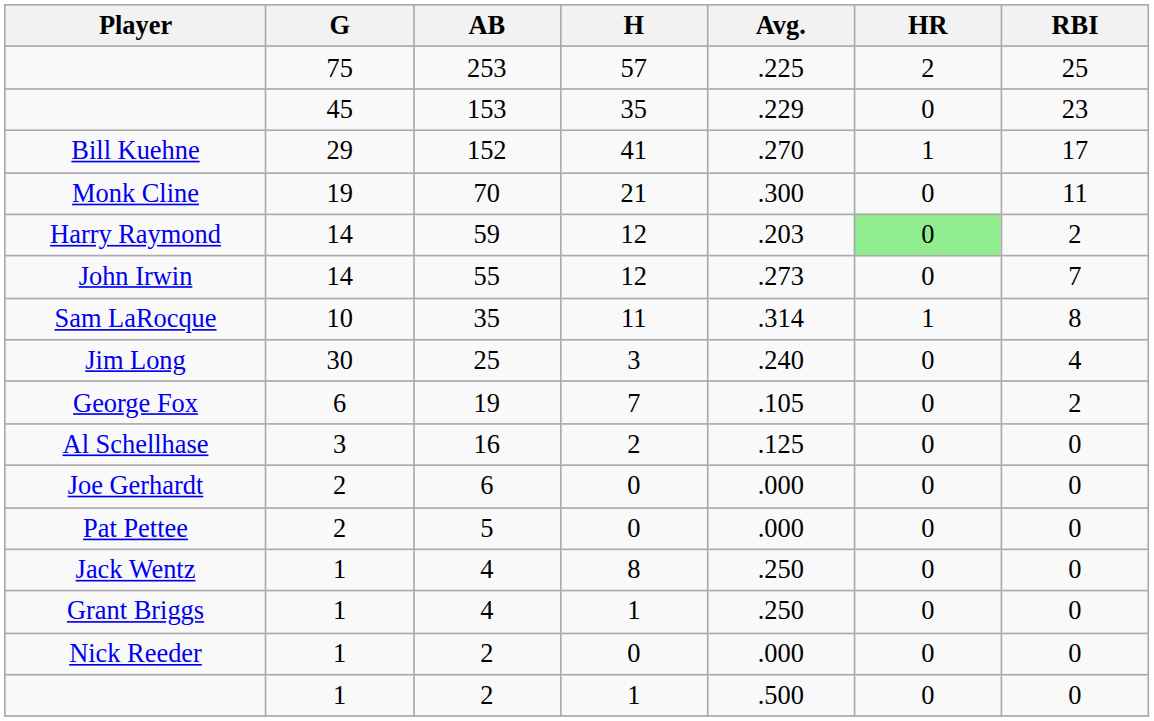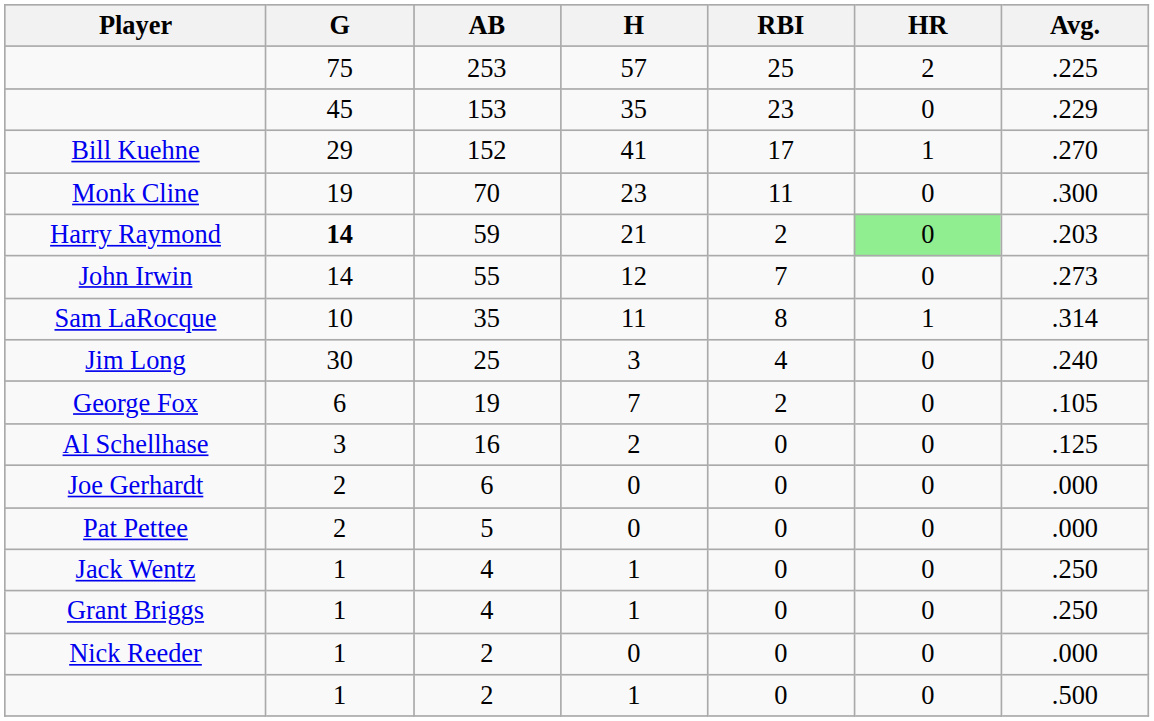 <table class="wikitable sortable">
 <tr>
 <th bgcolor="#DDDDFF" width="16%">Player</th>
 <th bgcolor="#DDDDFF" width="9%">G</th>
 <th bgcolor="#DDDDFF" width="9%">AB</th>
 <th bgcolor="#DDDDFF" width="9%">H</th>
+<th bgcolor="#DDDDFF" width="9%">RBI</th>
+<th bgcolor="#DDDDFF" width="9%">HR</th>
 <th bgcolor="#DDDDFF" width="9%">Avg.</th>
-<th bgcolor="#DDDDFF" width="9%">HR</th>
-<th bgcolor="#DDDDFF" width="9%">RBI</th>
 </tr>
 <tr align="center">
 <td></td>
 <td>75</td>
 <td>253</td>
 <td>57</td>
+<td>25</td>
+<td>2</td>
 <td>.225</td>
-<td>2</td>
-<td>25</td>
 </tr>
 <tr align="center">
 <td></td>
 <td>45</td>
 <td>153</td>
 <td>35</td>
+<td>23</td>
+<td>0</td>
 <td>.229</td>
-<td>0</td>
-<td>23</td>
 </tr>
 <tr align="center">
 <td><a href='#'>Bill Kuehne</a></td>
 <td>29</td>
 <td>152</td>
 <td>41</td>
+<td>17</td>
+<td>1</td>
 <td>.270</td>
-<td>1</td>
-<td>17</td>
 </tr>
 <tr align=center>
 <td><a href='#'>Monk Cline</a></td>
 <td>19</td>
 <td>70</td>
-<td>21</td>
+<td>23</td>
+<td>11</td>
+<td>0</td>
 <td>.300</td>
-<td>0</td>
-<td>11</td>
 </tr>
 <tr align=center>
 <td><a href='#'>Harry Raymond</a></td>
-<td>14</td>
+<td><strong>14</strong></td>
 <td>59</td>
-<td>12</td>
+<td>21</td>
+<td>2</td>
+<td style="background: lightgreen;">0</td>
 <td>.203</td>
-<td style="background: lightgreen;">0</td>
-<td>2</td>
 </tr>
 <tr align=center>
 <td><a href='#'>John Irwin</a></td>
 <td>14</td>
 <td>55</td>
 <td>12</td>
+<td>7</td>
+<td>0</td>
 <td>.273</td>
-<td>0</td>
-<td>7</td>
 </tr>
 <tr align=center>
 <td><a href='#'>Sam LaRocque</a></td>
 <td>10</td>
 <td>35</td>
 <td>11</td>
+<td>8</td>
+<td>1</td>
 <td>.314</td>
-<td>1</td>
-<td>8</td>
 </tr>
 <tr align=center>
 <td><a href='#'>Jim Long</a></td>
 <td>30</td>
 <td>25</td>
 <td>3</td>
+<td>4</td>
+<td>0</td>
 <td>.240</td>
-<td>0</td>
-<td>4</td>
 </tr>
 <tr align=center>
 <td><a href='#'>George Fox</a></td>
 <td>6</td>
 <td>19</td>
 <td>7</td>
+<td>2</td>
+<td>0</td>
 <td>.105</td>
-<td>0</td>
-<td>2</td>
 </tr>
 <tr align=center>
 <td><a href='#'>Al Schellhase</a></td>
 <td>3</td>
 <td>16</td>
 <td>2</td>
-<td>.125</td>
 <td>0</td>
 <td>0</td>
+<td>.125</td>
 </tr>
 <tr align=center>
 <td><a href='#'>Joe Gerhardt</a></td>
 <td>2</td>
 <td>6</td>
 <td>0</td>
-<td>.000</td>
 <td>0</td>
 <td>0</td>
+<td>.000</td>
 </tr>
 <tr align=center>
 <td><a href='#'>Pat Pettee</a></td>
 <td>2</td>
 <td>5</td>
 <td>0</td>
-<td>.000</td>
 <td>0</td>
 <td>0</td>
+<td>.000</td>
 </tr>
 <tr align=center>
 <td><a href='#'>Jack Wentz</a></td>
 <td>1</td>
 <td>4</td>
-<td>8</td>
-<td>.250</td>
+<td>1</td>
 <td>0</td>
 <td>0</td>
+<td>.250</td>
 </tr>
 <tr align=center>
 <td><a href='#'>Grant Briggs</a></td>
 <td>1</td>
 <td>4</td>
 <td>1</td>
-<td>.250</td>
 <td>0</td>
 <td>0</td>
+<td>.250</td>
 </tr>
 <tr align=center>
 <td><a href='#'>Nick Reeder</a></td>
 <td>1</td>
 <td>2</td>
 <td>0</td>
-<td>.000</td>
 <td>0</td>
 <td>0</td>
+<td>.000</td>
 </tr>
 <tr align=center>
 <td></td>
 <td>1</td>
 <td>2</td>
 <td>1</td>
-<td>.500</td>
 <td>0</td>
 <td>0</td>
+<td>.500</td>
 </tr>
 </table>
